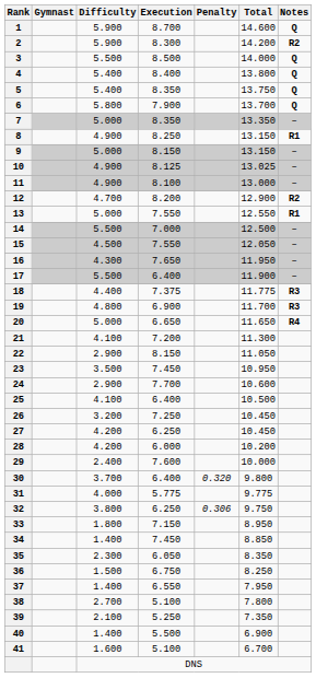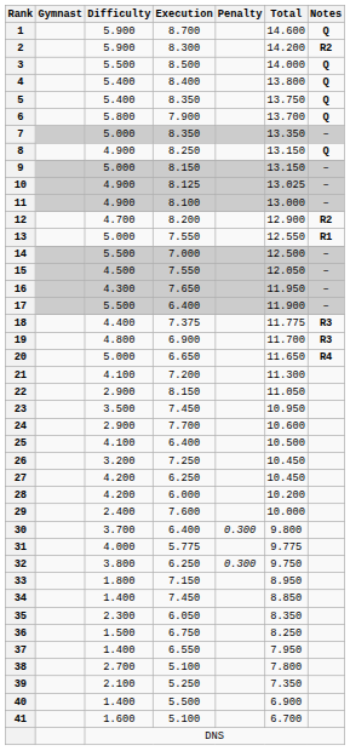 <table class="wikitable sortable" style="text-align:center">
 <tr>
 <th>Rank</th>
 <th>Gymnast</th>
 <th>Difficulty</th>
 <th>Execution</th>
 <th>Penalty</th>
 <th>Total</th>
 <th>Notes</th>
 </tr>
 <tr>
 <th scope=row>1</th>
 <td align=left></td>
 <td>5.900</td>
 <td>8.700</td>
 <td></td>
 <td>14.600</td>
 <td><strong>Q</strong></td>
 </tr>
 <tr>
 <th scope=row>2</th>
 <td align=left></td>
 <td>5.900</td>
 <td>8.300</td>
 <td></td>
 <td>14.200</td>
 <td><strong>R2</strong></td>
 </tr>
 <tr>
 <th scope=row>3</th>
 <td align=left></td>
 <td>5.500</td>
 <td>8.500</td>
 <td></td>
 <td>14.000</td>
 <td><strong>Q</strong></td>
 </tr>
 <tr>
 <th scope=row>4</th>
 <td align=left></td>
 <td>5.400</td>
 <td>8.400</td>
 <td></td>
 <td>13.800</td>
 <td><strong>Q</strong></td>
 </tr>
 <tr>
 <th scope=row>5</th>
 <td align=left></td>
 <td>5.400</td>
 <td>8.350</td>
 <td></td>
 <td>13.750</td>
 <td><strong>Q</strong></td>
 </tr>
 <tr>
 <th scope=row>6</th>
 <td align=left></td>
 <td>5.800</td>
 <td>7.900</td>
 <td></td>
 <td>13.700</td>
 <td><strong>Q</strong></td>
 </tr>
 <tr bgcolor="cccccc">
 <th scope=row>7</th>
 <td align=left></td>
 <td>5.000</td>
 <td>8.350</td>
 <td></td>
 <td>13.350</td>
 <td>–</td>
 </tr>
 <tr>
 <th scope=row>8</th>
 <td align=left></td>
 <td>4.900</td>
 <td>8.250</td>
 <td></td>
 <td>13.150</td>
-<td><strong>R1</strong></td>
+<td><strong>Q</strong></td>
 </tr>
 <tr bgcolor="cccccc">
 <th scope=row>9</th>
 <td align=left></td>
 <td>5.000</td>
 <td>8.150</td>
 <td></td>
 <td>13.150</td>
 <td>–</td>
 </tr>
 <tr bgcolor="cccccc">
 <th scope=row>10</th>
 <td align=left></td>
 <td>4.900</td>
 <td>8.125</td>
 <td></td>
 <td>13.025</td>
 <td>–</td>
 </tr>
 <tr bgcolor="cccccc">
 <th scope=row>11</th>
 <td align=left></td>
 <td>4.900</td>
 <td>8.100</td>
 <td></td>
 <td>13.000</td>
 <td>–</td>
 </tr>
 <tr>
 <th scope=row>12</th>
 <td align=left></td>
 <td>4.700</td>
 <td>8.200</td>
 <td></td>
 <td>12.900</td>
 <td><strong>R2</strong></td>
 </tr>
 <tr>
 <th scope=row>13</th>
 <td align=left></td>
 <td>5.000</td>
 <td>7.550</td>
 <td></td>
 <td>12.550</td>
 <td><strong>R1</strong></td>
 </tr>
 <tr bgcolor="cccccc">
 <th scope=row>14</th>
 <td align=left></td>
 <td>5.500</td>
 <td>7.000</td>
 <td></td>
 <td>12.500</td>
 <td>–</td>
 </tr>
 <tr bgcolor="cccccc">
 <th scope=row>15</th>
 <td align=left></td>
 <td>4.500</td>
 <td>7.550</td>
 <td></td>
 <td>12.050</td>
 <td>–</td>
 </tr>
 <tr bgcolor="cccccc">
 <th scope=row>16</th>
 <td align=left></td>
 <td>4.300</td>
 <td>7.650</td>
 <td></td>
 <td>11.950</td>
 <td>–</td>
 </tr>
 <tr bgcolor="cccccc">
 <th scope=row>17</th>
 <td align=left></td>
 <td>5.500</td>
 <td>6.400</td>
 <td></td>
 <td>11.900</td>
 <td>–</td>
 </tr>
 <tr>
 <th scope=row>18</th>
 <td align=left></td>
 <td>4.400</td>
 <td>7.375</td>
 <td></td>
 <td>11.775</td>
 <td><strong>R3</strong></td>
 </tr>
 <tr>
 <th scope=row>19</th>
 <td align=left></td>
 <td>4.800</td>
 <td>6.900</td>
 <td></td>
 <td>11.700</td>
 <td><strong>R3</strong></td>
 </tr>
 <tr>
 <th scope=row>20</th>
 <td align=left></td>
 <td>5.000</td>
 <td>6.650</td>
 <td></td>
 <td>11.650</td>
 <td><strong>R4</strong></td>
 </tr>
 <tr>
 <th scope=row>21</th>
 <td align=left></td>
 <td>4.100</td>
 <td>7.200</td>
 <td></td>
 <td>11.300</td>
 <td></td>
 </tr>
 <tr>
 <th scope=row>22</th>
 <td align=left></td>
 <td>2.900</td>
 <td>8.150</td>
 <td></td>
 <td>11.050</td>
 <td></td>
 </tr>
 <tr>
 <th scope=row>23</th>
 <td align=left></td>
 <td>3.500</td>
 <td>7.450</td>
 <td></td>
 <td>10.950</td>
 <td></td>
 </tr>
 <tr>
 <th scope=row>24</th>
 <td align=left></td>
 <td>2.900</td>
 <td>7.700</td>
 <td></td>
 <td>10.600</td>
 <td></td>
 </tr>
 <tr>
 <th scope=row>25</th>
 <td align=left></td>
 <td>4.100</td>
 <td>6.400</td>
 <td></td>
 <td>10.500</td>
 <td></td>
 </tr>
 <tr>
 <th scope=row>26</th>
 <td align=left></td>
 <td>3.200</td>
 <td>7.250</td>
 <td></td>
 <td>10.450</td>
 <td></td>
 </tr>
 <tr>
 <th scope=row>27</th>
 <td align=left></td>
 <td>4.200</td>
 <td>6.250</td>
 <td></td>
 <td>10.450</td>
 <td></td>
 </tr>
 <tr>
 <th scope=row>28</th>
 <td align=left></td>
 <td>4.200</td>
 <td>6.000</td>
 <td></td>
 <td>10.200</td>
 <td></td>
 </tr>
 <tr>
 <th scope=row>29</th>
 <td align=left></td>
 <td>2.400</td>
 <td>7.600</td>
 <td></td>
 <td>10.000</td>
 <td></td>
 </tr>
 <tr>
 <th scope=row>30</th>
 <td align=left></td>
 <td>3.700</td>
 <td>6.400</td>
-<td><em>0.320</em></td>
+<td><em>0.300</em></td>
 <td>9.800</td>
 <td></td>
 </tr>
 <tr>
 <th scope=row>31</th>
 <td align=left></td>
 <td>4.000</td>
 <td>5.775</td>
 <td></td>
 <td>9.775</td>
 <td></td>
 </tr>
 <tr>
 <th scope=row>32</th>
 <td align=left></td>
 <td>3.800</td>
 <td>6.250</td>
-<td><em>0.306</em></td>
+<td><em>0.300</em></td>
 <td>9.750</td>
 <td></td>
 </tr>
 <tr>
 <th scope=row>33</th>
 <td align=left></td>
 <td>1.800</td>
 <td>7.150</td>
 <td></td>
 <td>8.950</td>
 <td></td>
 </tr>
 <tr>
 <th scope=row>34</th>
 <td align=left></td>
 <td>1.400</td>
 <td>7.450</td>
 <td></td>
 <td>8.850</td>
 <td></td>
 </tr>
 <tr>
 <th scope=row>35</th>
 <td align=left></td>
 <td>2.300</td>
 <td>6.050</td>
 <td></td>
 <td>8.350</td>
 <td></td>
 </tr>
 <tr>
 <th scope=row>36</th>
 <td align=left></td>
 <td>1.500</td>
 <td>6.750</td>
 <td></td>
 <td>8.250</td>
 <td></td>
 </tr>
 <tr>
 <th scope=row>37</th>
 <td align=left></td>
 <td>1.400</td>
 <td>6.550</td>
 <td></td>
 <td>7.950</td>
 <td></td>
 </tr>
 <tr>
 <th scope=row>38</th>
 <td align=left></td>
 <td>2.700</td>
 <td>5.100</td>
 <td></td>
 <td>7.800</td>
 <td></td>
 </tr>
 <tr>
 <th scope=row>39</th>
 <td align=left></td>
 <td>2.100</td>
 <td>5.250</td>
 <td></td>
 <td>7.350</td>
 <td></td>
 </tr>
 <tr>
 <th scope=row>40</th>
 <td align=left></td>
 <td>1.400</td>
 <td>5.500</td>
 <td></td>
 <td>6.900</td>
 <td></td>
 </tr>
 <tr>
 <th scope=row>41</th>
 <td align=left></td>
 <td>1.600</td>
 <td>5.100</td>
 <td></td>
 <td>6.700</td>
 <td></td>
 </tr>
 <tr>
 <th scope=row></th>
 <td align=left></td>
 <td colspan=5>DNS</td>
 </tr>
 </table>
